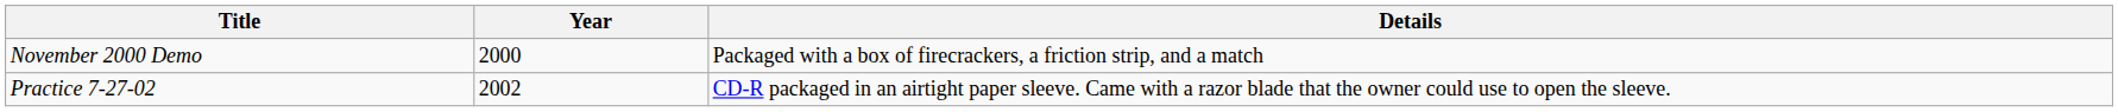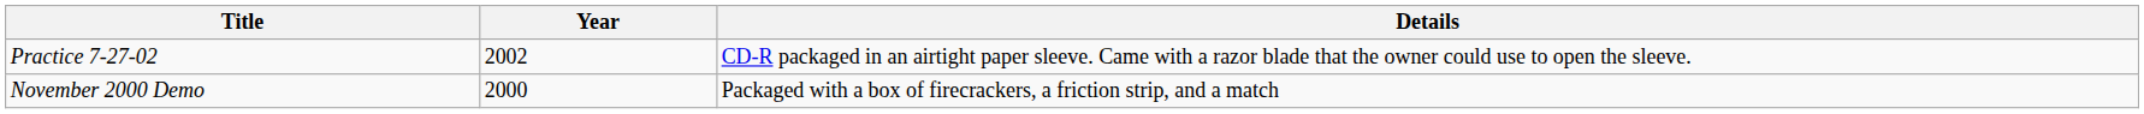 <table class="wikitable" width="100%">
 <tr>
 <th style="width:10%">Title</th>
 <th style="width:5%">Year</th>
 <th style="width:30%">Details</th>
 </tr>
 <tr>
+<td><em>Practice 7-27-02</em></td>
+<td>2002</td>
+<td><a href='#'>CD-R</a> packaged in an airtight paper sleeve. Came with a razor blade that the owner could use to open the sleeve.</td>
+</tr>
+<tr>
 <td><em>November 2000 Demo</em></td>
 <td>2000</td>
 <td>Packaged with a box of firecrackers, a friction strip, and a match</td>
 </tr>
-<tr>
-<td><em>Practice 7-27-02</em></td>
-<td>2002</td>
-<td><a href='#'>CD-R</a> packaged in an airtight paper sleeve. Came with a razor blade that the owner could use to open the sleeve.</td>
-</tr>
 </table>
